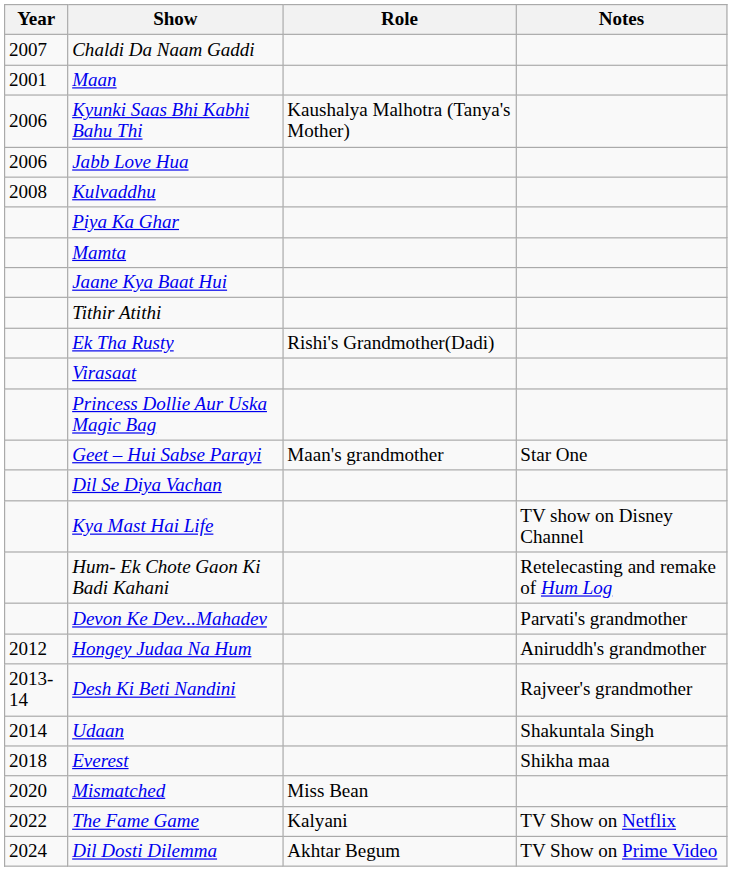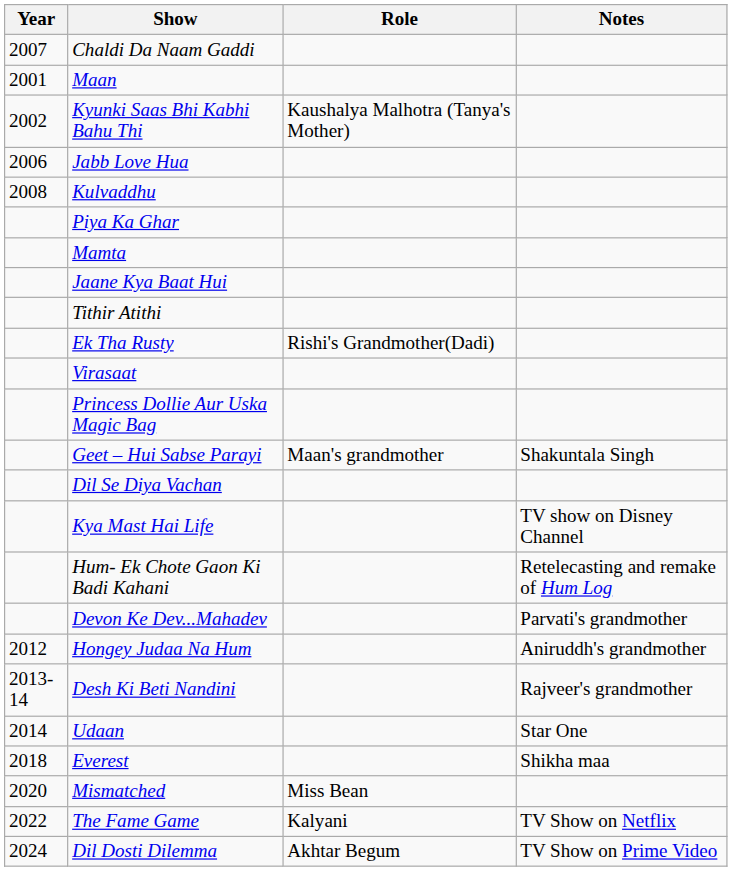 <table class="wikitable">
 <tr>
 <th>Year</th>
 <th>Show</th>
 <th>Role</th>
 <th>Notes</th>
 </tr>
 <tr>
 <td>2007</td>
 <td><em>Chaldi Da Naam Gaddi</em></td>
 <td></td>
 <td></td>
 </tr>
 <tr>
 <td>2001</td>
 <td><em><a href='#'>Maan</a></em></td>
 <td></td>
 <td></td>
 </tr>
 <tr>
-<td>2006</td>
+<td>2002</td>
 <td><em><a href='#'>Kyunki Saas Bhi Kabhi Bahu Thi</a></em></td>
 <td>Kaushalya Malhotra (Tanya's Mother)</td>
 <td></td>
 </tr>
 <tr>
 <td>2006</td>
 <td><em><a href='#'>Jabb Love Hua</a></em></td>
 <td></td>
 <td></td>
 </tr>
 <tr>
 <td>2008</td>
 <td><em><a href='#'>Kulvaddhu</a></em></td>
 <td></td>
 <td></td>
 </tr>
 <tr>
 <td></td>
 <td><em><a href='#'>Piya Ka Ghar</a></em></td>
 <td></td>
 <td></td>
 </tr>
 <tr>
 <td></td>
 <td><em><a href='#'>Mamta</a></em></td>
 <td></td>
 <td></td>
 </tr>
 <tr>
 <td></td>
 <td><em><a href='#'>Jaane Kya Baat Hui</a></em></td>
 <td></td>
 <td></td>
 </tr>
 <tr>
 <td></td>
 <td><em>Tithir Atithi</em></td>
 <td></td>
 <td></td>
 </tr>
 <tr>
 <td></td>
 <td><em><a href='#'>Ek Tha Rusty</a></em></td>
 <td>Rishi's Grandmother(Dadi)</td>
 <td></td>
 </tr>
 <tr>
 <td></td>
 <td><em><a href='#'>Virasaat</a></em></td>
 <td></td>
 <td></td>
 </tr>
 <tr>
 <td></td>
 <td><em><a href='#'>Princess Dollie Aur Uska Magic Bag</a></em></td>
 <td></td>
 <td></td>
 </tr>
 <tr>
 <td></td>
 <td><em><a href='#'>Geet – Hui Sabse Parayi</a></em></td>
 <td>Maan's grandmother</td>
-<td>Star One</td>
+<td>Shakuntala Singh</td>
 </tr>
 <tr>
 <td></td>
 <td><em><a href='#'>Dil Se Diya Vachan</a></em></td>
 <td></td>
 <td></td>
 </tr>
 <tr>
 <td></td>
 <td><em><a href='#'>Kya Mast Hai Life</a></em></td>
 <td></td>
 <td>TV show on Disney Channel</td>
 </tr>
 <tr>
 <td></td>
 <td><em>Hum- Ek Chote Gaon Ki Badi Kahani</em></td>
 <td></td>
 <td>Retelecasting and remake of <a href='#'><em>Hum Log</em></a></td>
 </tr>
 <tr>
 <td></td>
 <td><em><a href='#'>Devon Ke Dev...Mahadev</a></em></td>
 <td></td>
 <td>Parvati's grandmother</td>
 </tr>
 <tr>
 <td>2012</td>
 <td><em><a href='#'>Hongey Judaa Na Hum</a></em></td>
 <td></td>
 <td>Aniruddh's grandmother</td>
 </tr>
 <tr>
 <td>2013-14</td>
 <td><em><a href='#'>Desh Ki Beti Nandini</a></em></td>
 <td></td>
 <td>Rajveer's grandmother</td>
 </tr>
 <tr>
 <td>2014</td>
 <td><em><a href='#'>Udaan</a></em></td>
 <td></td>
-<td>Shakuntala Singh</td>
+<td>Star One</td>
 </tr>
 <tr>
 <td>2018</td>
 <td><em><a href='#'>Everest</a></em></td>
 <td></td>
 <td>Shikha maa</td>
 </tr>
 <tr>
 <td>2020</td>
 <td><em><a href='#'>Mismatched</a></em></td>
 <td>Miss Bean</td>
 <td></td>
 </tr>
 <tr>
 <td>2022</td>
 <td><em><a href='#'>The Fame Game</a></em></td>
 <td>Kalyani</td>
 <td>TV Show on <a href='#'>Netflix</a></td>
 </tr>
 <tr>
 <td>2024</td>
 <td><em><a href='#'>Dil Dosti Dilemma</a></em></td>
 <td>Akhtar Begum</td>
 <td>TV Show on <a href='#'>Prime Video</a></td>
 </tr>
 </table>
